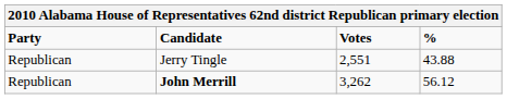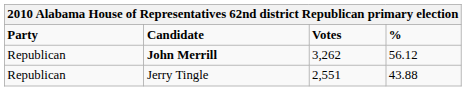 <table class="wikitable">
 <tr>
 <th colspan="4">2010 Alabama House of Representatives 62nd district Republican primary election</th>
 </tr>
 <tr>
 <td><strong>Party</strong></td>
 <td><strong>Candidate</strong></td>
 <td><strong>Votes</strong></td>
 <td><strong>%</strong></td>
 </tr>
 <tr>
 <td>Republican</td>
+<td><strong>John Merrill</strong></td>
+<td>3,262</td>
+<td>56.12</td>
+</tr>
+<tr>
+<td>Republican</td>
 <td>Jerry Tingle</td>
 <td>2,551</td>
 <td>43.88</td>
 </tr>
-<tr>
-<td>Republican</td>
-<td><strong>John Merrill</strong></td>
-<td>3,262</td>
-<td>56.12</td>
-</tr>
 </table>
